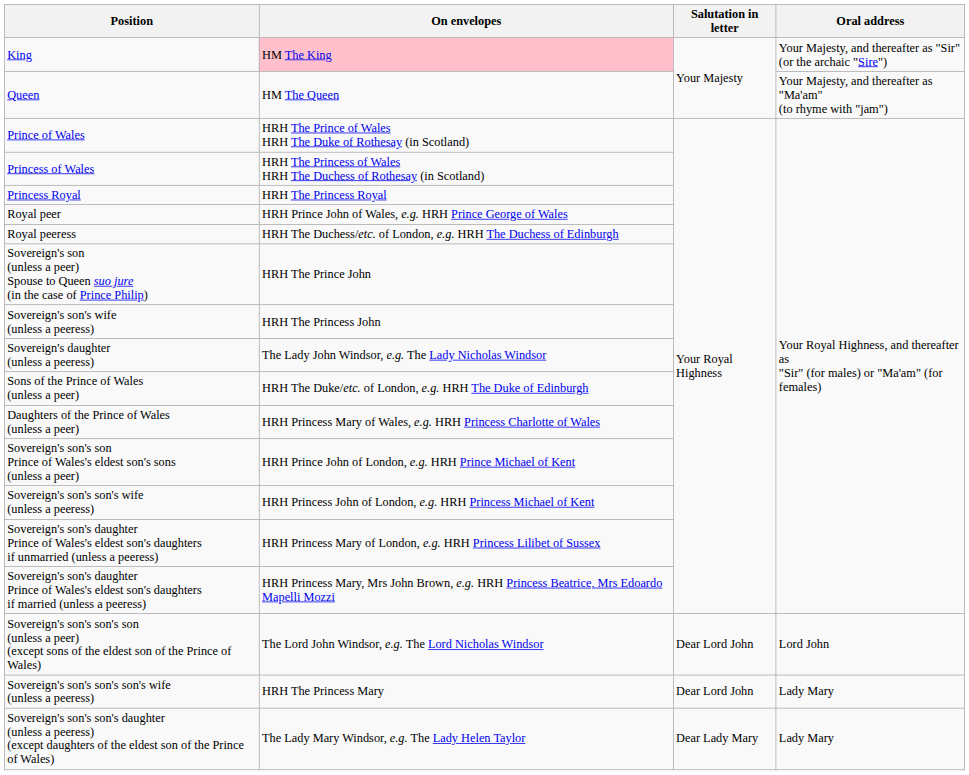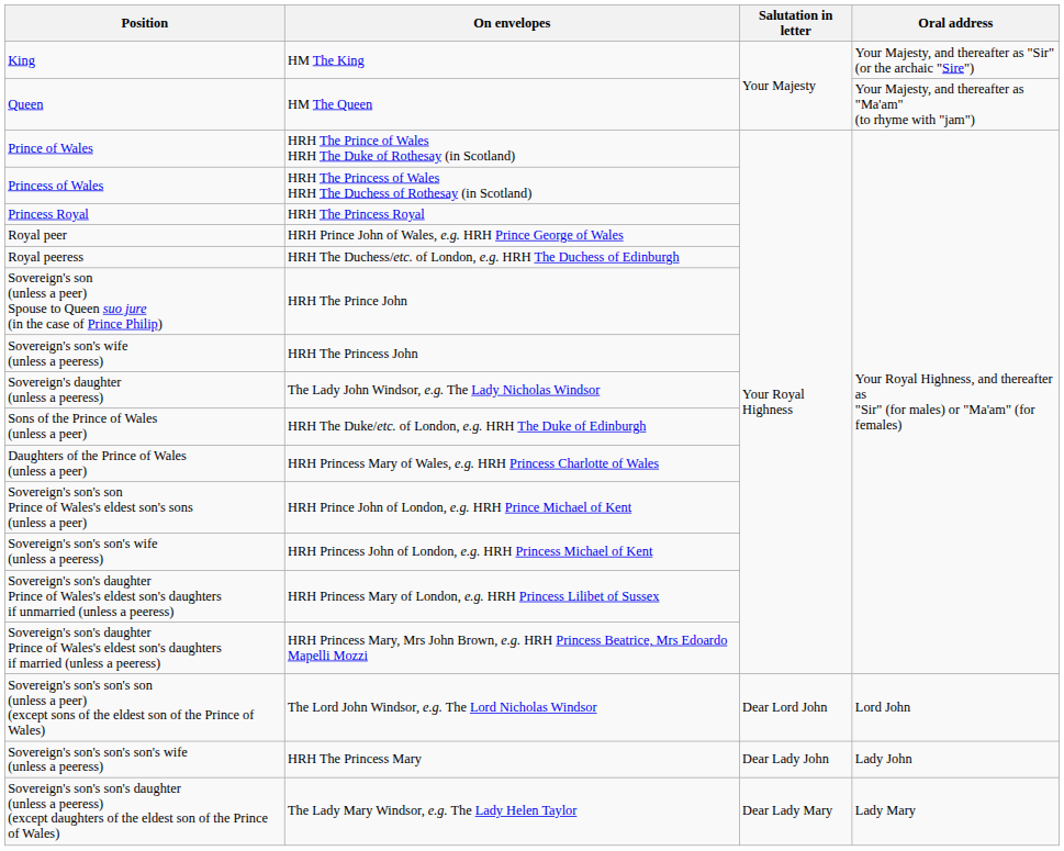 <table class="wikitable">
 <tr>
 <th>Position</th>
 <th>On envelopes</th>
 <th>Salutation in letter</th>
 <th>Oral address</th>
 </tr>
 <tr>
 <td><a href='#'>King</a></td>
-<td style="background: pink;">HM <a href='#'>The King</a></td>
+<td>HM <a href='#'>The King</a></td>
 <td rowspan="2">Your Majesty</td>
 <td>Your Majesty, and thereafter as "Sir"<br>(or the archaic "<a href='#'>Sire</a>")</td>
 </tr>
 <tr>
 <td><a href='#'>Queen</a></td>
 <td>HM <a href='#'>The Queen</a></td>
 <td>Your Majesty, and thereafter as "Ma'am"<br>(to rhyme with "jam")</td>
 </tr>
 <tr>
 <td><a href='#'>Prince of Wales</a></td>
 <td>HRH <a href='#'>The Prince of Wales</a><br>HRH <a href='#'>The Duke of Rothesay</a> (in Scotland)</td>
 <td rowspan="14">Your Royal Highness</td>
 <td rowspan="14">Your Royal Highness, and thereafter as<br>"Sir" (for males) or "Ma'am" (for females)</td>
 </tr>
 <tr>
 <td><a href='#'>Princess of Wales</a></td>
 <td>HRH <a href='#'>The Princess of Wales</a><br>HRH <a href='#'>The Duchess of Rothesay</a> (in Scotland)</td>
 </tr>
 <tr>
 <td><a href='#'>Princess Royal</a></td>
 <td>HRH <a href='#'>The Princess Royal</a></td>
 </tr>
 <tr>
 <td>Royal peer</td>
 <td>HRH Prince John of Wales, <em>e.g.</em> HRH <a href='#'>Prince George of Wales</a></td>
 </tr>
 <tr>
 <td>Royal peeress</td>
 <td>HRH The Duchess/<em>etc.</em> of London, <em>e.g.</em> HRH <a href='#'>The Duchess of Edinburgh</a></td>
 </tr>
 <tr>
 <td>Sovereign's son<br>(unless a peer)<br>Spouse to Queen <em><a href='#'>suo jure</a></em><br>(in the case of <a href='#'>Prince Philip</a>)</td>
 <td>HRH The Prince John</td>
 </tr>
 <tr>
 <td>Sovereign's son's wife<br>(unless a peeress)</td>
 <td>HRH The Princess John</td>
 </tr>
 <tr>
 <td>Sovereign's daughter<br>(unless a peeress)</td>
 <td>The Lady John Windsor, <em>e.g.</em> The <a href='#'>Lady Nicholas Windsor</a></td>
 </tr>
 <tr>
 <td>Sons of the Prince of Wales<br>(unless a peer)</td>
 <td>HRH The Duke/<em>etc.</em> of London, <em>e.g.</em> HRH <a href='#'>The Duke of Edinburgh</a></td>
 </tr>
 <tr>
 <td>Daughters of the Prince of Wales<br>(unless a peer)</td>
 <td>HRH Princess Mary of Wales, <em>e.g.</em> HRH <a href='#'>Princess Charlotte of Wales</a></td>
 </tr>
 <tr>
 <td>Sovereign's son's son<br>Prince of Wales's eldest son's sons <br>(unless a peer)</td>
 <td>HRH Prince John of London, <em>e.g.</em> HRH <a href='#'>Prince Michael of Kent</a></td>
 </tr>
 <tr>
 <td>Sovereign's son's son's wife<br>(unless a peeress)</td>
 <td>HRH Princess John of London, <em>e.g.</em> HRH <a href='#'>Princess Michael of Kent</a></td>
 </tr>
 <tr>
 <td>Sovereign's son's daughter<br>Prince of Wales's eldest son's daughters<br>if unmarried (unless a peeress)</td>
 <td>HRH Princess Mary of London, <em>e.g.</em> HRH <a href='#'>Princess Lilibet of Sussex</a></td>
 </tr>
 <tr>
 <td>Sovereign's son's daughter<br>Prince of Wales's eldest son's daughters<br>if married (unless a peeress)</td>
 <td>HRH Princess Mary, Mrs John Brown, <em>e.g.</em> HRH <a href='#'>Princess Beatrice, Mrs Edoardo Mapelli Mozzi</a></td>
 </tr>
 <tr>
 <td>Sovereign's son's son's son<br>(unless a peer)<br>(except sons of the eldest son of the Prince of Wales)</td>
 <td>The Lord John Windsor, <em>e.g.</em> The <a href='#'>Lord Nicholas Windsor</a></td>
 <td>Dear Lord John</td>
 <td>Lord John</td>
 </tr>
 <tr>
 <td>Sovereign's son's son's son's wife<br>(unless a peeress)</td>
 <td>HRH The Princess Mary</td>
-<td>Dear Lord John</td>
-<td>Lady Mary</td>
+<td>Dear Lady John</td>
+<td>Lady John</td>
 </tr>
 <tr>
 <td>Sovereign's son's son's daughter<br>(unless a peeress)<br>(except daughters of the eldest son of the Prince of Wales)</td>
 <td>The Lady Mary Windsor, <em>e.g.</em> The <a href='#'>Lady Helen Taylor</a></td>
 <td>Dear Lady Mary</td>
 <td>Lady Mary</td>
 </tr>
 </table>
